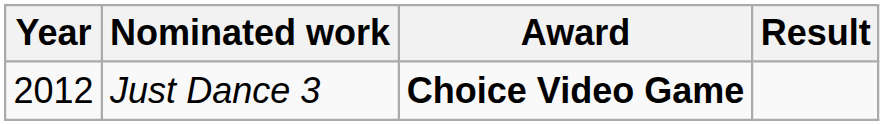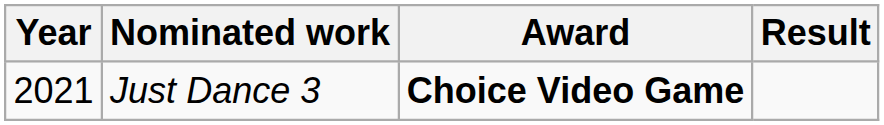 <table class="wikitable">
 <tr>
 <th>Year</th>
 <th>Nominated work</th>
 <th>Award</th>
 <th>Result</th>
 </tr>
 <tr |>
-<td>2012</td>
+<td>2021</td>
 <td><em>Just Dance 3</em></td>
 <td><strong>Choice Video Game</strong></td>
 <td></td>
 </tr>
 </table>
